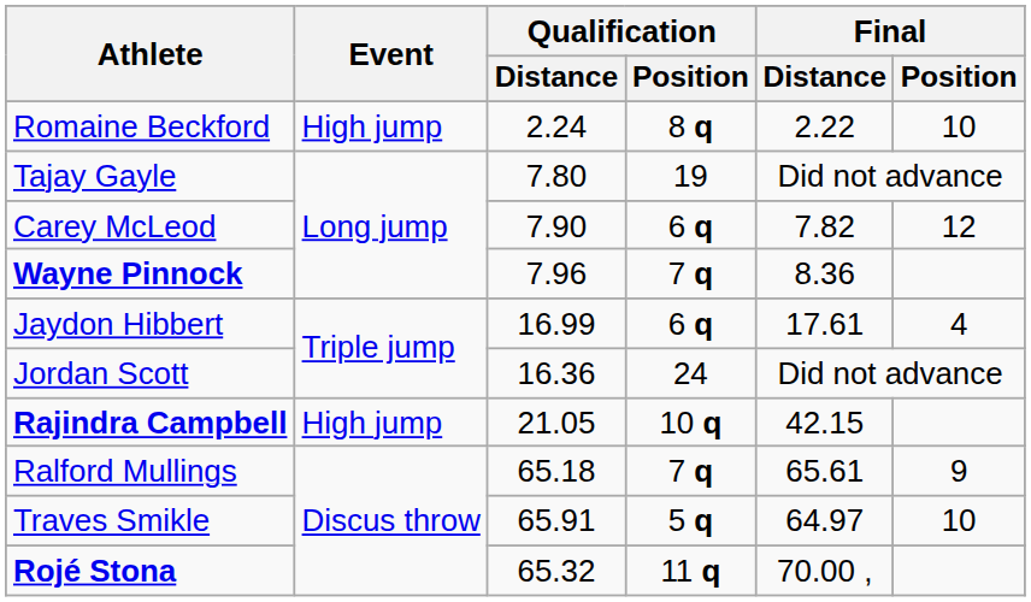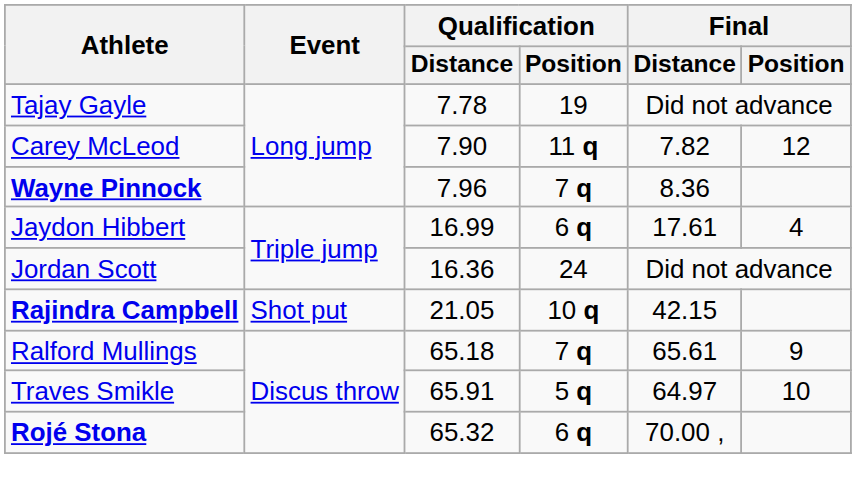 <table class=wikitable style="font-size:90%">
 <tr>
 <th rowspan="2">Athlete</th>
 <th rowspan="2">Event</th>
 <th colspan="2">Qualification</th>
 <th colspan="2">Final</th>
 </tr>
 <tr style="font-size:95%">
 <th>Distance</th>
 <th>Position</th>
 <th>Distance</th>
 <th>Position</th>
 </tr>
 <tr align=center>
-<td align=left><a href='#'>Romaine Beckford</a></td>
-<td align=left><a href='#'>High jump</a></td>
-<td>2.24</td>
-<td>8 <strong>q</strong></td>
-<td>2.22</td>
-<td>10</td>
-</tr>
-<tr align=center>
 <td align=left><a href='#'>Tajay Gayle</a></td>
 <td align=left rowspan=3><a href='#'>Long jump</a></td>
-<td>7.80</td>
+<td>7.78</td>
 <td>19</td>
 <td colspan=2>Did not advance</td>
 </tr>
 <tr align=center>
 <td align=left><a href='#'>Carey McLeod</a></td>
 <td>7.90</td>
-<td>6 <strong>q</strong></td>
+<td>11 <strong>q</strong></td>
 <td>7.82</td>
 <td>12</td>
 </tr>
 <tr align=center>
 <td align=left><strong><a href='#'>Wayne Pinnock</a></strong></td>
 <td>7.96</td>
 <td>7 <strong>q</strong></td>
 <td>8.36</td>
 <td></td>
 </tr>
 <tr align=center>
 <td align=left><a href='#'>Jaydon Hibbert</a></td>
 <td align=left rowspan=2><a href='#'>Triple jump</a></td>
 <td>16.99</td>
 <td>6 <strong>q</strong></td>
 <td>17.61</td>
 <td>4</td>
 </tr>
 <tr align=center>
 <td align=left><a href='#'>Jordan Scott</a></td>
 <td>16.36</td>
 <td>24</td>
 <td colspan=2>Did not advance</td>
 </tr>
 <tr align=center>
 <td align=left><strong><a href='#'>Rajindra Campbell</a></strong></td>
-<td align=left><a href='#'>High jump</a></td>
+<td align=left><a href='#'>Shot put</a></td>
 <td>21.05</td>
 <td>10 <strong>q</strong></td>
 <td>42.15</td>
 <td></td>
 </tr>
 <tr align=center>
 <td align=left><a href='#'>Ralford Mullings</a></td>
 <td align=left rowspan=3><a href='#'>Discus throw</a></td>
 <td>65.18</td>
 <td>7 <strong>q</strong></td>
 <td>65.61</td>
 <td>9</td>
 </tr>
 <tr align=center>
 <td align=left><a href='#'>Traves Smikle</a></td>
 <td>65.91</td>
 <td>5 <strong>q</strong></td>
 <td>64.97</td>
 <td>10</td>
 </tr>
 <tr align=center>
 <td align=left><strong><a href='#'>Rojé Stona</a></strong></td>
 <td>65.32</td>
-<td>11 <strong>q</strong></td>
+<td>6 <strong>q</strong></td>
 <td>70.00 , </td>
 <td></td>
 </tr>
 </table>
